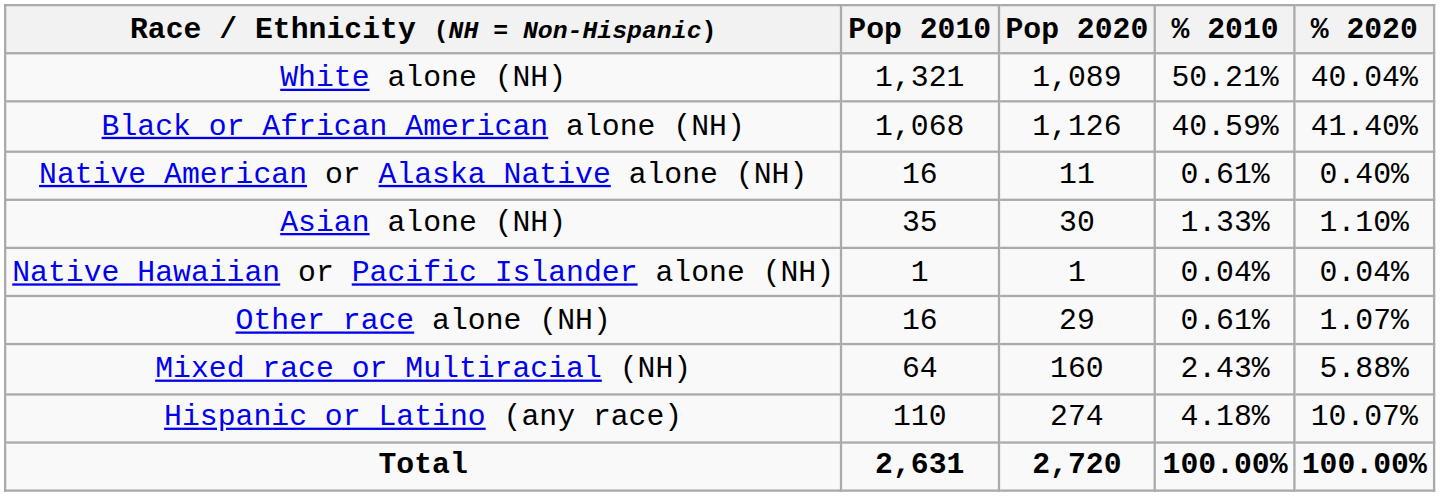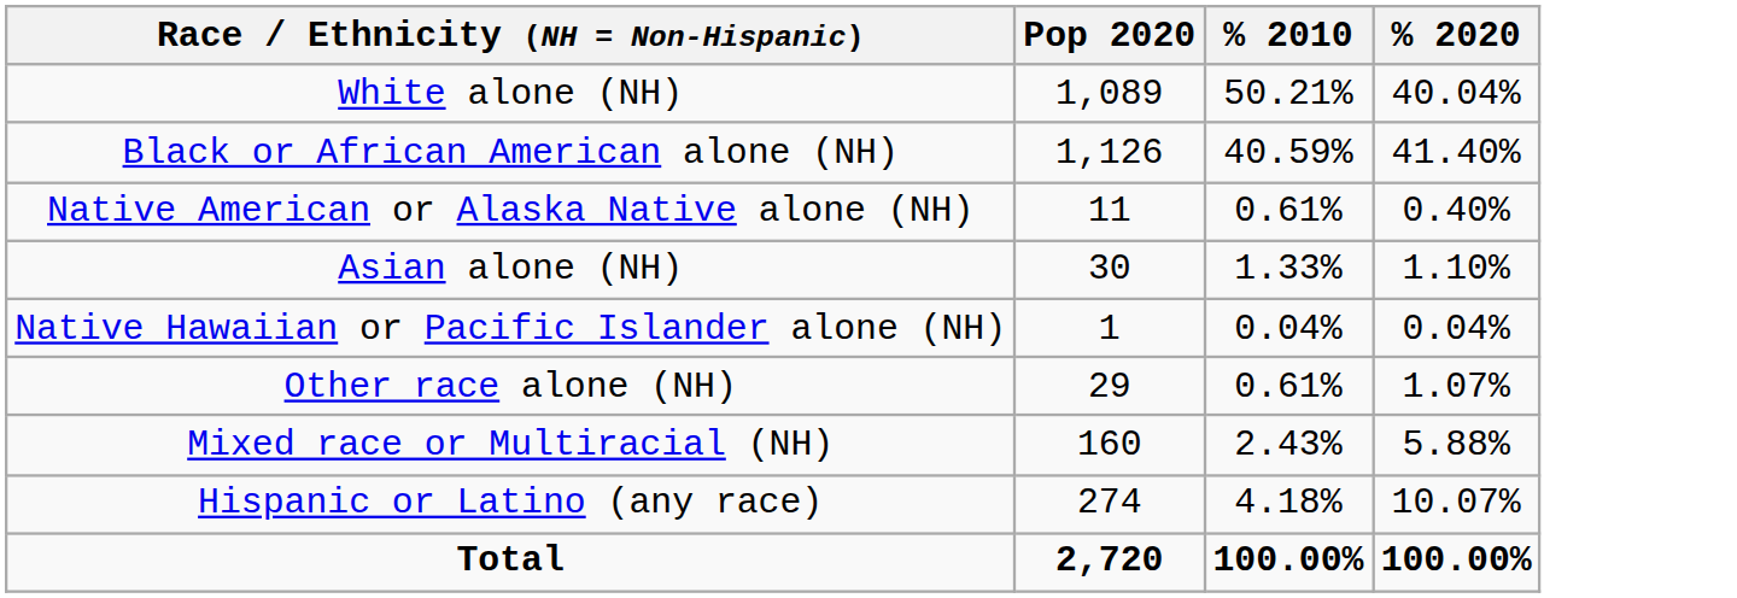 <table class="wikitable" style="text-align:center;">
 <tr>
 <th>Race / Ethnicity <small>(<em>NH = Non-Hispanic</em>)</small></th>
-<th>Pop 2010</th>
 <th>Pop 2020</th>
 <th>% 2010</th>
 <th>% 2020</th>
 </tr>
 <tr>
 <td><a href='#'>White</a> alone (NH)</td>
-<td>1,321</td>
 <td>1,089</td>
 <td>50.21%</td>
 <td>40.04%</td>
 </tr>
 <tr>
 <td><a href='#'>Black or African American</a> alone (NH)</td>
-<td>1,068</td>
 <td>1,126</td>
 <td>40.59%</td>
 <td>41.40%</td>
 </tr>
 <tr>
 <td><a href='#'>Native American</a> or <a href='#'>Alaska Native</a> alone (NH)</td>
-<td>16</td>
 <td>11</td>
 <td>0.61%</td>
 <td>0.40%</td>
 </tr>
 <tr>
 <td><a href='#'>Asian</a> alone (NH)</td>
-<td>35</td>
 <td>30</td>
 <td>1.33%</td>
 <td>1.10%</td>
 </tr>
 <tr>
 <td><a href='#'>Native Hawaiian</a> or <a href='#'>Pacific Islander</a> alone (NH)</td>
 <td>1</td>
-<td>1</td>
 <td>0.04%</td>
 <td>0.04%</td>
 </tr>
 <tr>
 <td><a href='#'>Other race</a> alone (NH)</td>
-<td>16</td>
 <td>29</td>
 <td>0.61%</td>
 <td>1.07%</td>
 </tr>
 <tr>
 <td><a href='#'>Mixed race or Multiracial</a> (NH)</td>
-<td>64</td>
 <td>160</td>
 <td>2.43%</td>
 <td>5.88%</td>
 </tr>
 <tr>
 <td><a href='#'>Hispanic or Latino</a> (any race)</td>
-<td>110</td>
 <td>274</td>
 <td>4.18%</td>
 <td>10.07%</td>
 </tr>
 <tr>
 <td><strong>Total</strong></td>
-<td><strong>2,631</strong></td>
 <td><strong>2,720</strong></td>
 <td><strong>100.00%</strong></td>
 <td><strong>100.00%</strong></td>
 </tr>
 </table>
